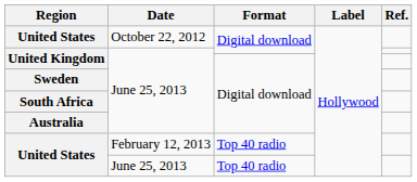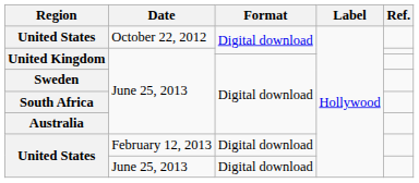 <table class="wikitable sortable plainrowheaders">
 <tr>
 <th scope="col">Region</th>
 <th scope="col">Date</th>
 <th scope="col">Format</th>
 <th scope="col">Label</th>
 <th scope="col">Ref.</th>
 </tr>
 <tr>
 <th scope="row">United States</th>
 <td>October 22, 2012</td>
 <td rowspan="2"><a href='#'>Digital download</a></td>
 <td rowspan="8"><a href='#'>Hollywood</a></td>
 <td></td>
 </tr>
 <tr>
 <th scope="row" rowspan="2">United Kingdom</th>
 <td rowspan="5">June 25, 2013</td>
 <td></td>
 </tr>
 <tr>
 <td rowspan="4">Digital download </td>
 <td></td>
 </tr>
 <tr>
 <th scope="row">Sweden</th>
 <td></td>
 </tr>
 <tr>
 <th scope="row">South Africa</th>
 <td></td>
 </tr>
 <tr>
 <th scope="row">Australia</th>
 <td></td>
 </tr>
 <tr>
 <th scope="row" rowspan="2">United States</th>
 <td>February 12, 2013</td>
-<td><a href='#'>Top 40 radio</a></td>
+<td>Digital download </td>
 <td></td>
 </tr>
 <tr>
 <td>June 25, 2013</td>
-<td><a href='#'>Top 40 radio</a></td>
+<td>Digital download </td>
 <td></td>
 </tr>
 </table>
